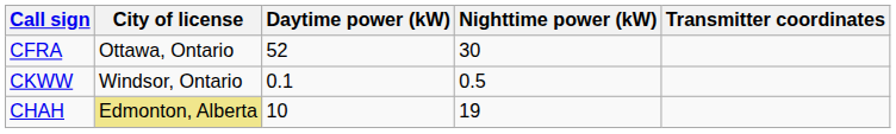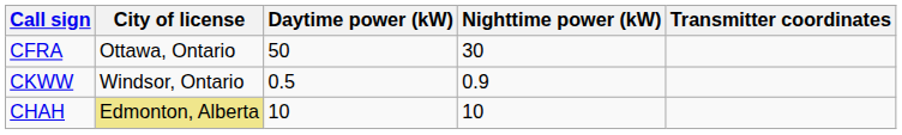 <table class="wikitable sortable">
 <tr>
 <th><a href='#'>Call sign</a></th>
 <th>City of license</th>
 <th>Daytime power (kW)</th>
 <th>Nighttime power (kW)</th>
 <th>Transmitter coordinates</th>
 </tr>
 <tr>
 <td><a href='#'>CFRA</a></td>
 <td>Ottawa, Ontario</td>
-<td>52</td>
+<td>50</td>
 <td>30</td>
 <td></td>
 </tr>
 <tr>
 <td><a href='#'>CKWW</a></td>
 <td>Windsor, Ontario</td>
-<td>0.1</td>
 <td>0.5</td>
+<td>0.9</td>
 <td></td>
 </tr>
 <tr>
 <td><a href='#'>CHAH</a></td>
 <td style="background: khaki;">Edmonton, Alberta</td>
 <td>10</td>
-<td>19</td>
+<td>10</td>
 <td></td>
 </tr>
 </table>
